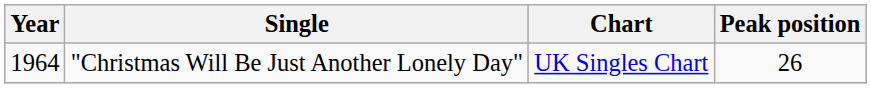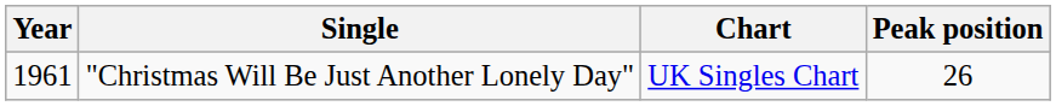 <table class="wikitable">
 <tr>
 <th>Year</th>
 <th>Single</th>
 <th>Chart</th>
 <th>Peak position</th>
 </tr>
 <tr>
-<td>1964</td>
+<td>1961</td>
 <td>"Christmas Will Be Just Another Lonely Day"</td>
 <td><a href='#'>UK Singles Chart</a></td>
 <td align="center">26</td>
 </tr>
 </table>
